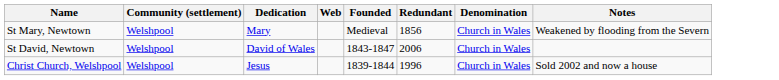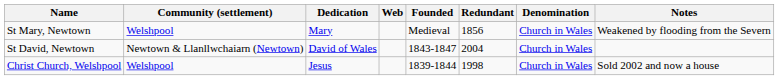 <table class="wikitable sortable">
 <tr>
 <th scope="col">Name</th>
 <th>Community (settlement)</th>
 <th>Dedication</th>
 <th>Web</th>
 <th scope="col">Founded</th>
 <th>Redundant</th>
 <th scope="col">Denomination</th>
 <th>Notes</th>
 </tr>
 <tr>
 <td>St Mary, Newtown</td>
 <td><a href='#'>Welshpool</a></td>
 <td><a href='#'>Mary</a></td>
 <td></td>
 <td>Medieval</td>
 <td>1856</td>
 <td><a href='#'>Church in Wales</a></td>
 <td>Weakened by flooding from the Severn</td>
 </tr>
 <tr>
 <td>St David, Newtown</td>
-<td><a href='#'>Welshpool</a></td>
+<td>Newtown & Llanllwchaiarn (<a href='#'>Newtown</a>)</td>
 <td><a href='#'>David of Wales</a></td>
 <td></td>
 <td>1843-1847</td>
-<td>2006</td>
+<td>2004</td>
 <td><a href='#'>Church in Wales</a></td>
 <td></td>
 </tr>
 <tr>
 <td><a href='#'>Christ Church, Welshpool</a></td>
 <td><a href='#'>Welshpool</a></td>
 <td><a href='#'>Jesus</a></td>
 <td></td>
 <td>1839-1844</td>
-<td>1996</td>
+<td>1998</td>
 <td><a href='#'>Church in Wales</a></td>
 <td>Sold 2002 and now a house</td>
 </tr>
 </table>
